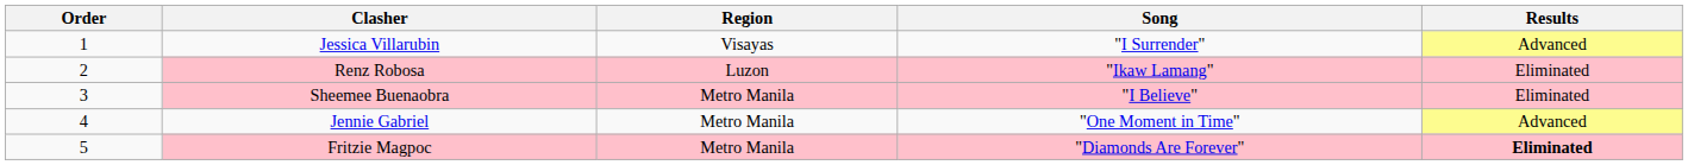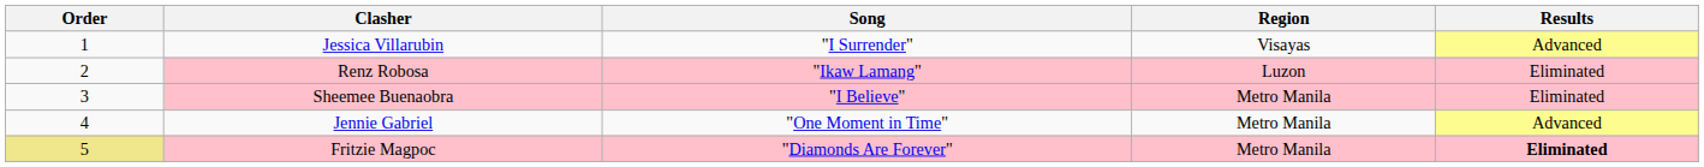 <table class="wikitable" style="text-align:center; line-height:17px; width:100%;">
 <tr>
 <th>Order</th>
 <th>Clasher</th>
+<th>Song</th>
 <th>Region</th>
-<th>Song</th>
 <th>Results</th>
 </tr>
 <tr>
 <td>1</td>
 <td><a href='#'>Jessica Villarubin</a></td>
+<td>"<a href='#'>I Surrender</a>"</td>
 <td>Visayas</td>
-<td>"<a href='#'>I Surrender</a>"</td>
 <td style="background:#fdfc8f;">Advanced</td>
 </tr>
 <tr>
 <td>2</td>
 <td style="background:pink;">Renz Robosa</td>
+<td style="background:pink;">"<a href='#'>Ikaw Lamang</a>"</td>
 <td style="background:pink;">Luzon</td>
-<td style="background:pink;">"<a href='#'>Ikaw Lamang</a>"</td>
 <td style="background:pink;">Eliminated</td>
 </tr>
 <tr>
 <td>3</td>
 <td style="background:pink;">Sheemee Buenaobra</td>
+<td style="background:pink;">"<a href='#'>I Believe</a>"</td>
 <td style="background:pink;">Metro Manila</td>
-<td style="background:pink;">"<a href='#'>I Believe</a>"</td>
 <td style="background:pink;">Eliminated</td>
 </tr>
 <tr>
 <td>4</td>
 <td><a href='#'>Jennie Gabriel</a></td>
+<td>"<a href='#'>One Moment in Time</a>"</td>
 <td>Metro Manila</td>
-<td>"<a href='#'>One Moment in Time</a>"</td>
 <td style="background:#fdfc8f;">Advanced</td>
 </tr>
 <tr>
-<td>5</td>
+<td style="background: khaki;">5</td>
 <td style="background:pink;">Fritzie Magpoc</td>
+<td style="background:pink;">"<a href='#'>Diamonds Are Forever</a>"</td>
 <td style="background:pink;">Metro Manila</td>
-<td style="background:pink;">"<a href='#'>Diamonds Are Forever</a>"</td>
 <td style="background:pink;"><strong>Eliminated</strong></td>
 </tr>
 </table>
